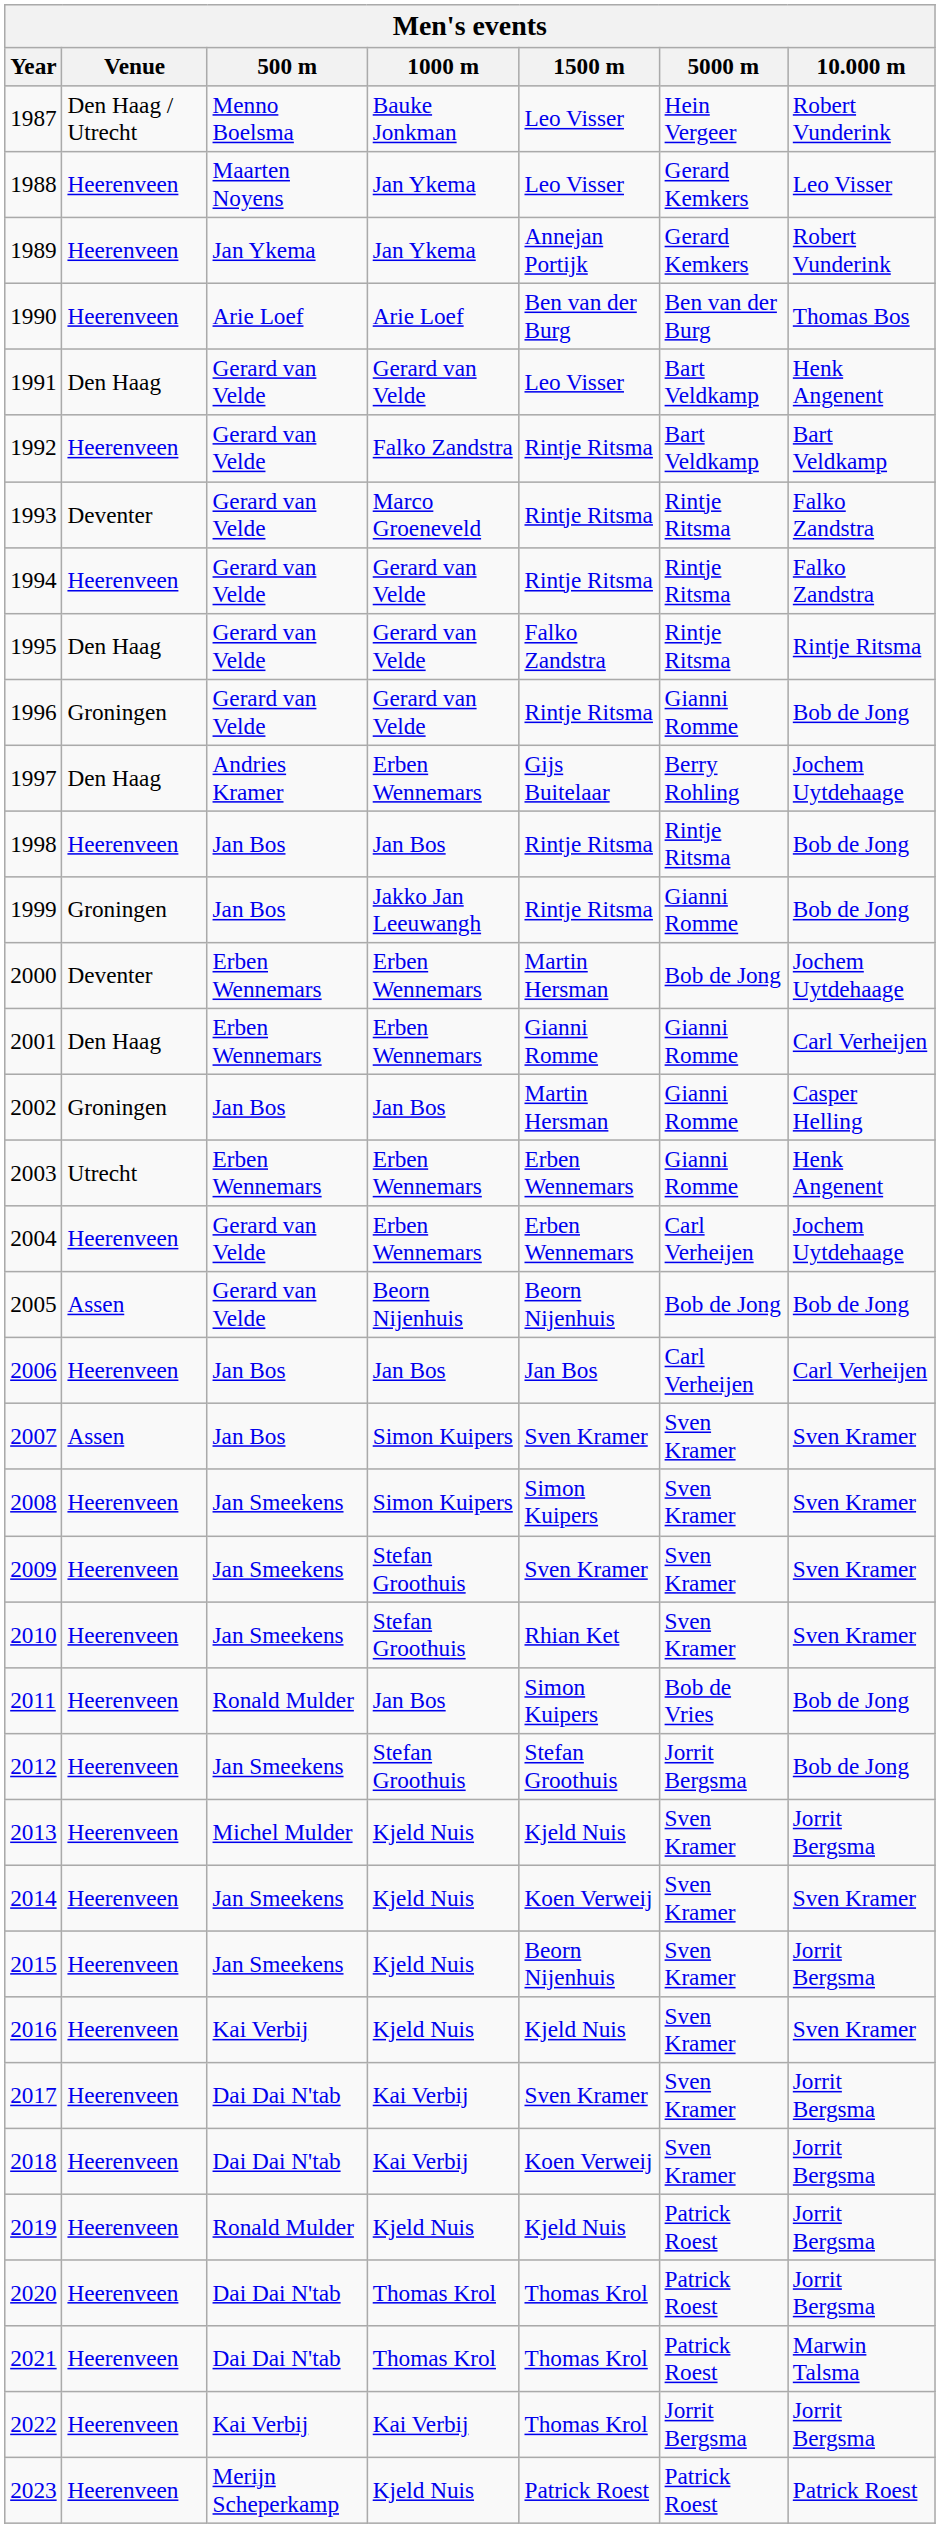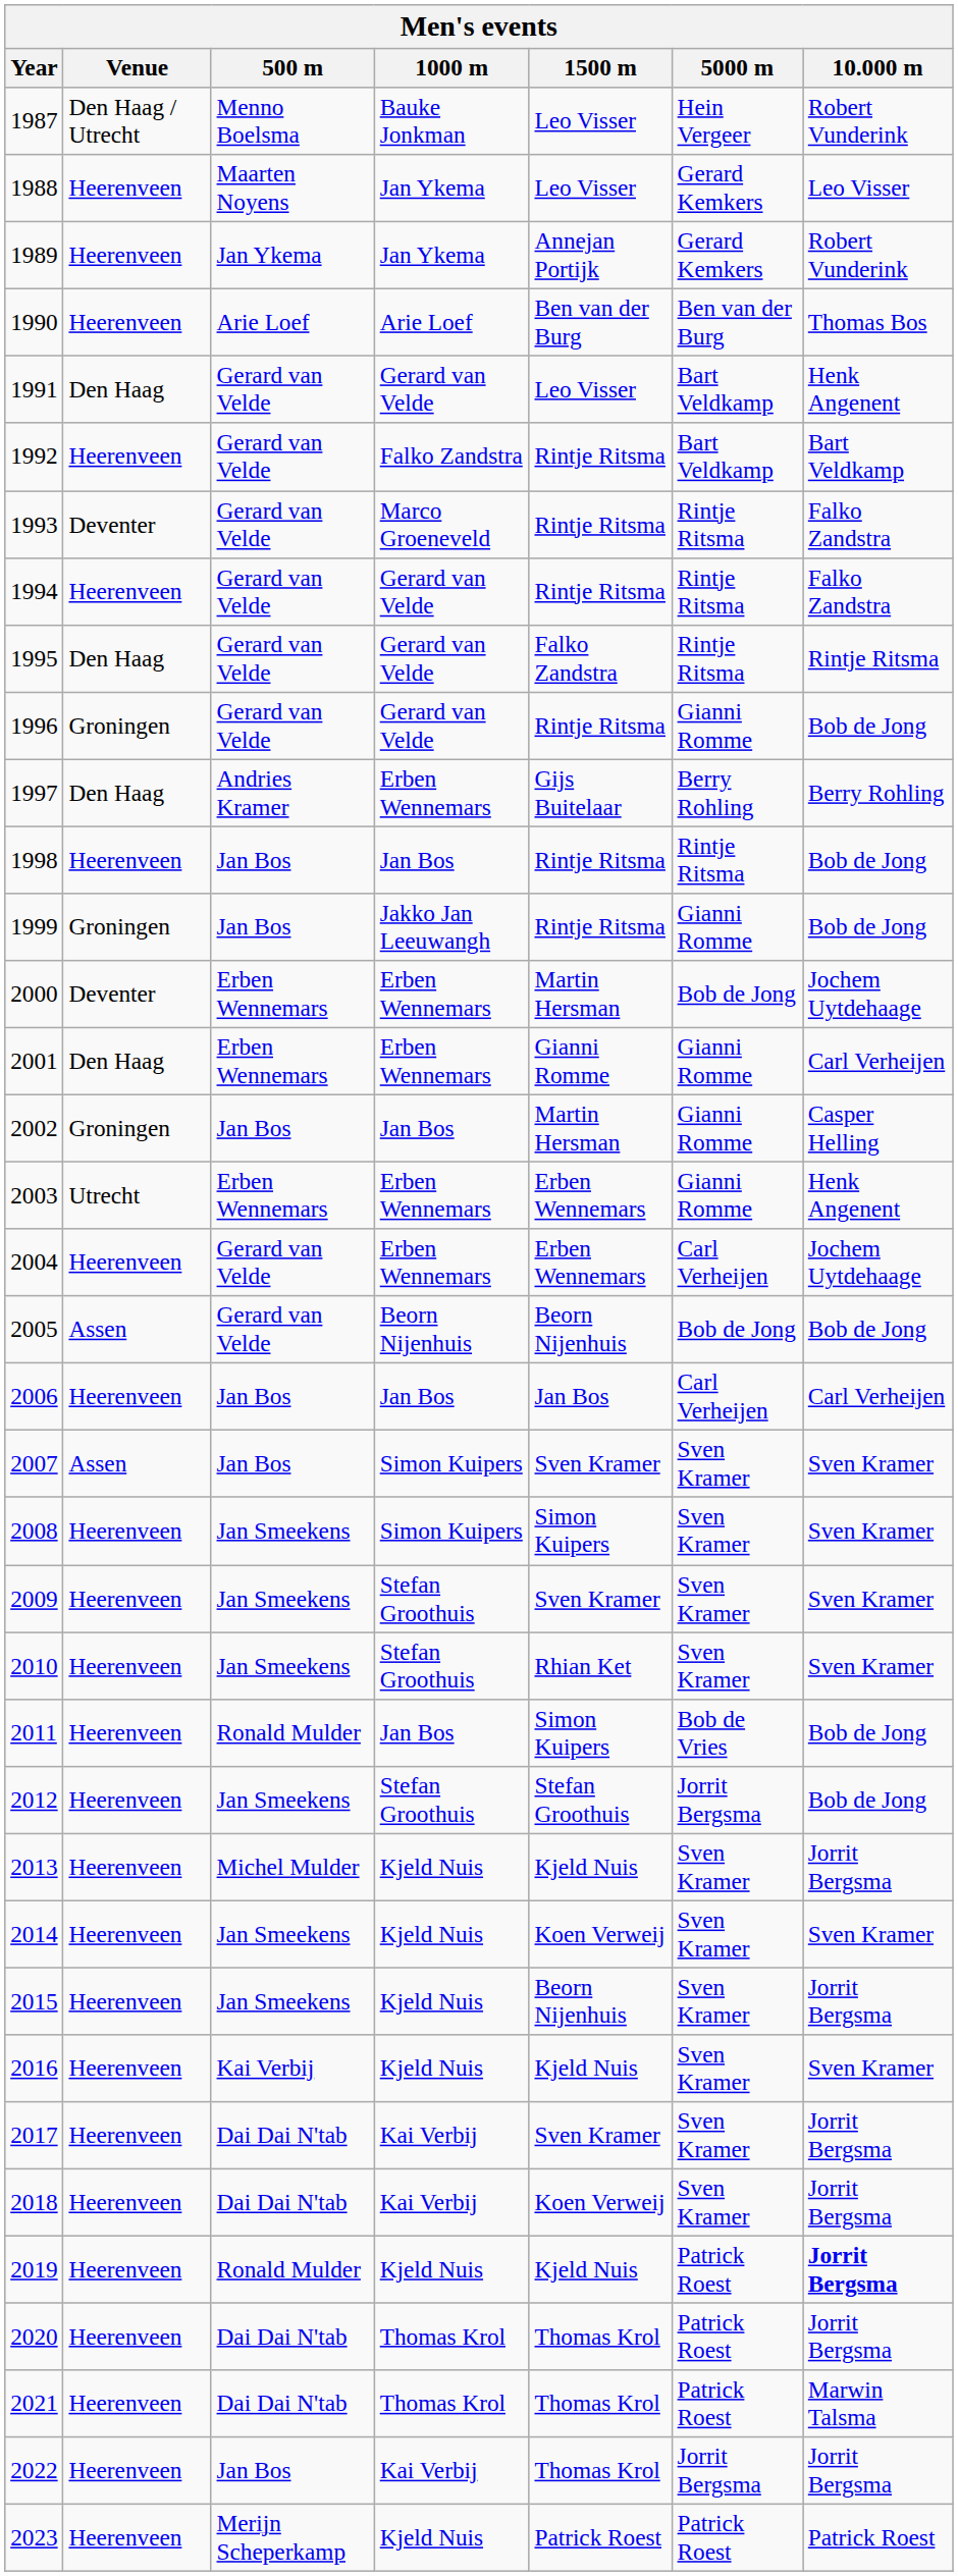 <table class="wikitable" style="font-size:95%">
 <tr>
 <th colspan="7" style="text-align:center;"><big>Men's events</big></th>
 </tr>
 <tr>
 <th>Year</th>
 <th>Venue</th>
 <th>500 m</th>
 <th>1000 m</th>
 <th>1500 m</th>
 <th>5000 m</th>
 <th>10.000 m</th>
 </tr>
 <tr>
 <td>1987</td>
 <td>Den Haag / Utrecht</td>
 <td><a href='#'>Menno Boelsma</a></td>
 <td><a href='#'>Bauke Jonkman</a></td>
 <td><a href='#'>Leo Visser</a></td>
 <td><a href='#'>Hein Vergeer</a></td>
 <td><a href='#'>Robert Vunderink</a></td>
 </tr>
 <tr>
 <td>1988</td>
 <td><a href='#'>Heerenveen</a></td>
 <td><a href='#'>Maarten Noyens</a></td>
 <td><a href='#'>Jan Ykema</a></td>
 <td><a href='#'>Leo Visser</a></td>
 <td><a href='#'>Gerard Kemkers</a></td>
 <td><a href='#'>Leo Visser</a></td>
 </tr>
 <tr>
 <td>1989</td>
 <td><a href='#'>Heerenveen</a></td>
 <td><a href='#'>Jan Ykema</a></td>
 <td><a href='#'>Jan Ykema</a></td>
 <td><a href='#'>Annejan Portijk</a></td>
 <td><a href='#'>Gerard Kemkers</a></td>
 <td><a href='#'>Robert Vunderink</a></td>
 </tr>
 <tr>
 <td>1990</td>
 <td><a href='#'>Heerenveen</a></td>
 <td><a href='#'>Arie Loef</a></td>
 <td><a href='#'>Arie Loef</a></td>
 <td><a href='#'>Ben van der Burg</a></td>
 <td><a href='#'>Ben van der Burg</a></td>
 <td><a href='#'>Thomas Bos</a></td>
 </tr>
 <tr>
 <td>1991</td>
 <td>Den Haag</td>
 <td><a href='#'>Gerard van Velde</a></td>
 <td><a href='#'>Gerard van Velde</a></td>
 <td><a href='#'>Leo Visser</a></td>
 <td><a href='#'>Bart Veldkamp</a></td>
 <td><a href='#'>Henk Angenent</a></td>
 </tr>
 <tr>
 <td>1992</td>
 <td><a href='#'>Heerenveen</a></td>
 <td><a href='#'>Gerard van Velde</a></td>
 <td><a href='#'>Falko Zandstra</a></td>
 <td><a href='#'>Rintje Ritsma</a></td>
 <td><a href='#'>Bart Veldkamp</a></td>
 <td><a href='#'>Bart Veldkamp</a></td>
 </tr>
 <tr>
 <td>1993</td>
 <td>Deventer</td>
 <td><a href='#'>Gerard van Velde</a></td>
 <td><a href='#'>Marco Groeneveld</a></td>
 <td><a href='#'>Rintje Ritsma</a></td>
 <td><a href='#'>Rintje Ritsma</a></td>
 <td><a href='#'>Falko Zandstra</a></td>
 </tr>
 <tr>
 <td>1994</td>
 <td><a href='#'>Heerenveen</a></td>
 <td><a href='#'>Gerard van Velde</a></td>
 <td><a href='#'>Gerard van Velde</a></td>
 <td><a href='#'>Rintje Ritsma</a></td>
 <td><a href='#'>Rintje Ritsma</a></td>
 <td><a href='#'>Falko Zandstra</a></td>
 </tr>
 <tr>
 <td>1995</td>
 <td>Den Haag</td>
 <td><a href='#'>Gerard van Velde</a></td>
 <td><a href='#'>Gerard van Velde</a></td>
 <td><a href='#'>Falko Zandstra</a></td>
 <td><a href='#'>Rintje Ritsma</a></td>
 <td><a href='#'>Rintje Ritsma</a></td>
 </tr>
 <tr>
 <td>1996</td>
 <td>Groningen</td>
 <td><a href='#'>Gerard van Velde</a></td>
 <td><a href='#'>Gerard van Velde</a></td>
 <td><a href='#'>Rintje Ritsma</a></td>
 <td><a href='#'>Gianni Romme</a></td>
 <td><a href='#'>Bob de Jong</a></td>
 </tr>
 <tr>
 <td>1997</td>
 <td>Den Haag</td>
 <td><a href='#'>Andries Kramer</a></td>
 <td><a href='#'>Erben Wennemars</a></td>
 <td><a href='#'>Gijs Buitelaar</a></td>
 <td><a href='#'>Berry Rohling</a></td>
-<td><a href='#'>Jochem Uytdehaage</a></td>
+<td><a href='#'>Berry Rohling</a></td>
 </tr>
 <tr>
 <td>1998</td>
 <td><a href='#'>Heerenveen</a></td>
 <td><a href='#'>Jan Bos</a></td>
 <td><a href='#'>Jan Bos</a></td>
 <td><a href='#'>Rintje Ritsma</a></td>
 <td><a href='#'>Rintje Ritsma</a></td>
 <td><a href='#'>Bob de Jong</a></td>
 </tr>
 <tr>
 <td>1999</td>
 <td>Groningen</td>
 <td><a href='#'>Jan Bos</a></td>
 <td><a href='#'>Jakko Jan Leeuwangh</a></td>
 <td><a href='#'>Rintje Ritsma</a></td>
 <td><a href='#'>Gianni Romme</a></td>
 <td><a href='#'>Bob de Jong</a></td>
 </tr>
 <tr>
 <td>2000</td>
 <td>Deventer</td>
 <td><a href='#'>Erben Wennemars</a></td>
 <td><a href='#'>Erben Wennemars</a></td>
 <td><a href='#'>Martin Hersman</a></td>
 <td><a href='#'>Bob de Jong</a></td>
 <td><a href='#'>Jochem Uytdehaage</a></td>
 </tr>
 <tr>
 <td>2001</td>
 <td>Den Haag</td>
 <td><a href='#'>Erben Wennemars</a></td>
 <td><a href='#'>Erben Wennemars</a></td>
 <td><a href='#'>Gianni Romme</a></td>
 <td><a href='#'>Gianni Romme</a></td>
 <td><a href='#'>Carl Verheijen</a></td>
 </tr>
 <tr>
 <td>2002</td>
 <td>Groningen</td>
 <td><a href='#'>Jan Bos</a></td>
 <td><a href='#'>Jan Bos</a></td>
 <td><a href='#'>Martin Hersman</a></td>
 <td><a href='#'>Gianni Romme</a></td>
 <td><a href='#'>Casper Helling</a></td>
 </tr>
 <tr>
 <td>2003</td>
 <td>Utrecht</td>
 <td><a href='#'>Erben Wennemars</a></td>
 <td><a href='#'>Erben Wennemars</a></td>
 <td><a href='#'>Erben Wennemars</a></td>
 <td><a href='#'>Gianni Romme</a></td>
 <td><a href='#'>Henk Angenent</a></td>
 </tr>
 <tr>
 <td>2004</td>
 <td><a href='#'>Heerenveen</a></td>
 <td><a href='#'>Gerard van Velde</a></td>
 <td><a href='#'>Erben Wennemars</a></td>
 <td><a href='#'>Erben Wennemars</a></td>
 <td><a href='#'>Carl Verheijen</a></td>
 <td><a href='#'>Jochem Uytdehaage</a></td>
 </tr>
 <tr>
 <td>2005</td>
 <td><a href='#'>Assen</a></td>
 <td><a href='#'>Gerard van Velde</a></td>
 <td><a href='#'>Beorn Nijenhuis</a></td>
 <td><a href='#'>Beorn Nijenhuis</a></td>
 <td><a href='#'>Bob de Jong</a></td>
 <td><a href='#'>Bob de Jong</a></td>
 </tr>
 <tr>
 <td><a href='#'>2006</a></td>
 <td><a href='#'>Heerenveen</a></td>
 <td><a href='#'>Jan Bos</a></td>
 <td><a href='#'>Jan Bos</a></td>
 <td><a href='#'>Jan Bos</a></td>
 <td><a href='#'>Carl Verheijen</a></td>
 <td><a href='#'>Carl Verheijen</a></td>
 </tr>
 <tr>
 <td><a href='#'>2007</a></td>
 <td><a href='#'>Assen</a></td>
 <td><a href='#'>Jan Bos</a></td>
 <td><a href='#'>Simon Kuipers</a></td>
 <td><a href='#'>Sven Kramer</a></td>
 <td><a href='#'>Sven Kramer</a></td>
 <td><a href='#'>Sven Kramer</a></td>
 </tr>
 <tr>
 <td><a href='#'>2008</a></td>
 <td><a href='#'>Heerenveen</a></td>
 <td><a href='#'>Jan Smeekens</a></td>
 <td><a href='#'>Simon Kuipers</a></td>
 <td><a href='#'>Simon Kuipers</a></td>
 <td><a href='#'>Sven Kramer</a></td>
 <td><a href='#'>Sven Kramer</a></td>
 </tr>
 <tr>
 <td><a href='#'>2009</a></td>
 <td><a href='#'>Heerenveen</a></td>
 <td><a href='#'>Jan Smeekens</a></td>
 <td><a href='#'>Stefan Groothuis</a></td>
 <td><a href='#'>Sven Kramer</a></td>
 <td><a href='#'>Sven Kramer</a></td>
 <td><a href='#'>Sven Kramer</a></td>
 </tr>
 <tr>
 <td><a href='#'>2010</a></td>
 <td><a href='#'>Heerenveen</a></td>
 <td><a href='#'>Jan Smeekens</a></td>
 <td><a href='#'>Stefan Groothuis</a></td>
 <td><a href='#'>Rhian Ket</a></td>
 <td><a href='#'>Sven Kramer</a></td>
 <td><a href='#'>Sven Kramer</a></td>
 </tr>
 <tr>
 <td><a href='#'>2011</a></td>
 <td><a href='#'>Heerenveen</a></td>
 <td><a href='#'>Ronald Mulder</a></td>
 <td><a href='#'>Jan Bos</a></td>
 <td><a href='#'>Simon Kuipers</a></td>
 <td><a href='#'>Bob de Vries</a></td>
 <td><a href='#'>Bob de Jong</a></td>
 </tr>
 <tr>
 <td><a href='#'>2012</a></td>
 <td><a href='#'>Heerenveen</a></td>
 <td><a href='#'>Jan Smeekens</a></td>
 <td><a href='#'>Stefan Groothuis</a></td>
 <td><a href='#'>Stefan Groothuis</a></td>
 <td><a href='#'>Jorrit Bergsma</a></td>
 <td><a href='#'>Bob de Jong</a></td>
 </tr>
 <tr>
 <td><a href='#'>2013</a></td>
 <td><a href='#'>Heerenveen</a></td>
 <td><a href='#'>Michel Mulder</a></td>
 <td><a href='#'>Kjeld Nuis</a></td>
 <td><a href='#'>Kjeld Nuis</a></td>
 <td><a href='#'>Sven Kramer</a></td>
 <td><a href='#'>Jorrit Bergsma</a></td>
 </tr>
 <tr>
 <td><a href='#'>2014</a></td>
 <td><a href='#'>Heerenveen</a></td>
 <td><a href='#'>Jan Smeekens</a></td>
 <td><a href='#'>Kjeld Nuis</a></td>
 <td><a href='#'>Koen Verweij</a></td>
 <td><a href='#'>Sven Kramer</a></td>
 <td><a href='#'>Sven Kramer</a></td>
 </tr>
 <tr>
 <td><a href='#'>2015</a></td>
 <td><a href='#'>Heerenveen</a></td>
 <td><a href='#'>Jan Smeekens</a></td>
 <td><a href='#'>Kjeld Nuis</a></td>
 <td><a href='#'>Beorn Nijenhuis</a></td>
 <td><a href='#'>Sven Kramer</a></td>
 <td><a href='#'>Jorrit Bergsma</a></td>
 </tr>
 <tr>
 <td><a href='#'>2016</a></td>
 <td><a href='#'>Heerenveen</a></td>
 <td><a href='#'>Kai Verbij</a></td>
 <td><a href='#'>Kjeld Nuis</a></td>
 <td><a href='#'>Kjeld Nuis</a></td>
 <td><a href='#'>Sven Kramer</a></td>
 <td><a href='#'>Sven Kramer</a></td>
 </tr>
 <tr>
 <td><a href='#'>2017</a></td>
 <td><a href='#'>Heerenveen</a></td>
 <td><a href='#'>Dai Dai N'tab</a></td>
 <td><a href='#'>Kai Verbij</a></td>
 <td><a href='#'>Sven Kramer</a></td>
 <td><a href='#'>Sven Kramer</a></td>
 <td><a href='#'>Jorrit Bergsma</a></td>
 </tr>
 <tr>
 <td><a href='#'>2018</a></td>
 <td><a href='#'>Heerenveen</a></td>
 <td><a href='#'>Dai Dai N'tab</a></td>
 <td><a href='#'>Kai Verbij</a></td>
 <td><a href='#'>Koen Verweij</a></td>
 <td><a href='#'>Sven Kramer</a></td>
 <td><a href='#'>Jorrit Bergsma</a></td>
 </tr>
 <tr>
 <td><a href='#'>2019</a></td>
 <td><a href='#'>Heerenveen</a></td>
 <td><a href='#'>Ronald Mulder</a></td>
 <td><a href='#'>Kjeld Nuis</a></td>
 <td><a href='#'>Kjeld Nuis</a></td>
 <td><a href='#'>Patrick Roest</a></td>
-<td><a href='#'>Jorrit Bergsma</a></td>
+<td><strong><a href='#'>Jorrit Bergsma</a></strong></td>
 </tr>
 <tr>
 <td><a href='#'>2020</a></td>
 <td><a href='#'>Heerenveen</a></td>
 <td><a href='#'>Dai Dai N'tab</a></td>
 <td><a href='#'>Thomas Krol</a></td>
 <td><a href='#'>Thomas Krol</a></td>
 <td><a href='#'>Patrick Roest</a></td>
 <td><a href='#'>Jorrit Bergsma</a></td>
 </tr>
 <tr>
 <td><a href='#'>2021</a></td>
 <td><a href='#'>Heerenveen</a></td>
 <td><a href='#'>Dai Dai N'tab</a></td>
 <td><a href='#'>Thomas Krol</a></td>
 <td><a href='#'>Thomas Krol</a></td>
 <td><a href='#'>Patrick Roest</a></td>
 <td><a href='#'>Marwin Talsma</a></td>
 </tr>
 <tr>
 <td><a href='#'>2022</a></td>
 <td><a href='#'>Heerenveen</a></td>
-<td><a href='#'>Kai Verbij</a></td>
+<td><a href='#'>Jan Bos</a></td>
 <td><a href='#'>Kai Verbij</a></td>
 <td><a href='#'>Thomas Krol</a></td>
 <td><a href='#'>Jorrit Bergsma</a></td>
 <td><a href='#'>Jorrit Bergsma</a></td>
 </tr>
 <tr>
 <td><a href='#'>2023</a></td>
 <td><a href='#'>Heerenveen</a></td>
 <td><a href='#'>Merijn Scheperkamp</a></td>
 <td><a href='#'>Kjeld Nuis</a></td>
 <td><a href='#'>Patrick Roest</a></td>
 <td><a href='#'>Patrick Roest</a></td>
 <td><a href='#'>Patrick Roest</a></td>
 </tr>
 </table>
